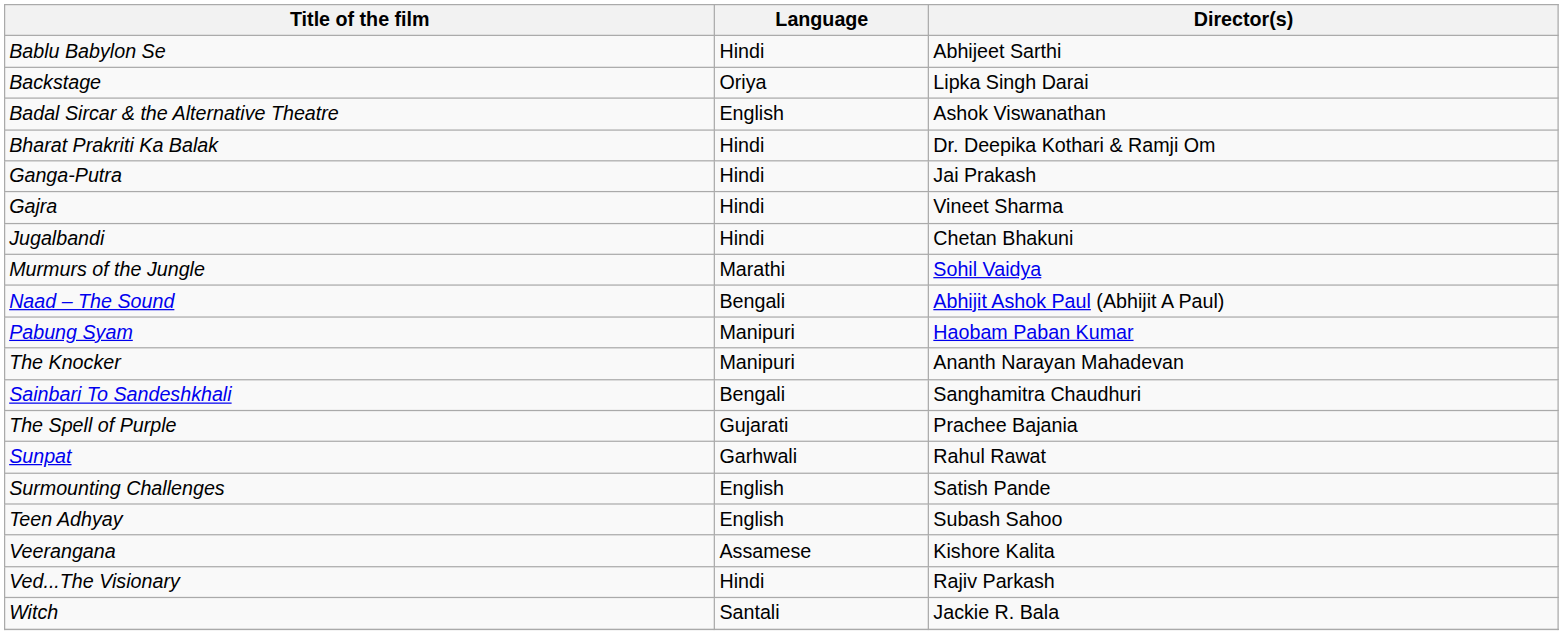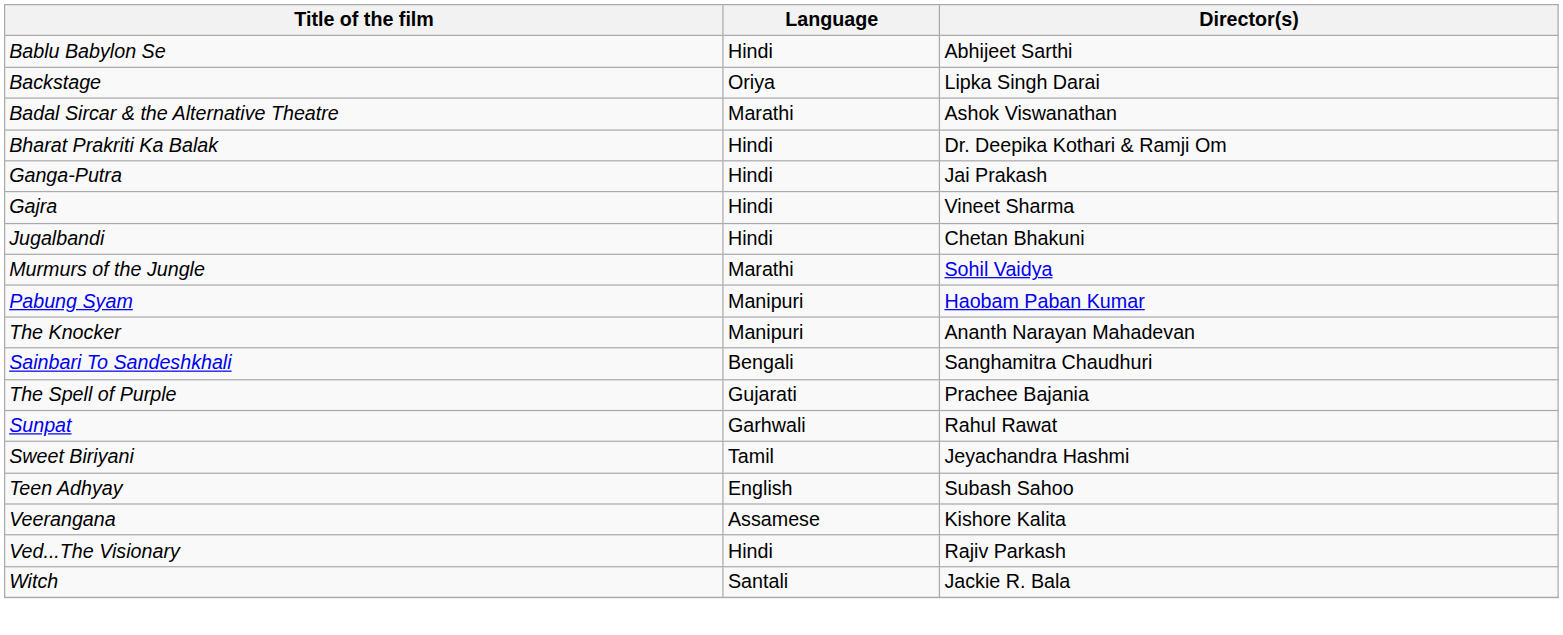 <table class="sortable wikitable" style="width:100%; margin-bottom:4px" cellpadding="5">
 <tr>
 <th scope="col">Title of the film</th>
 <th scope="col">Language</th>
 <th scope="col">Director(s)</th>
 </tr>
 <tr>
 <td><em>Bablu Babylon Se</em></td>
 <td>Hindi</td>
 <td>Abhijeet Sarthi</td>
 </tr>
 <tr>
 <td><em>Backstage</em></td>
 <td>Oriya</td>
 <td>Lipka Singh Darai</td>
 </tr>
 <tr>
 <td><em>Badal Sircar & the Alternative Theatre</em></td>
-<td>English</td>
+<td>Marathi</td>
 <td>Ashok Viswanathan</td>
 </tr>
 <tr>
 <td><em>Bharat Prakriti Ka Balak</em></td>
 <td>Hindi</td>
 <td>Dr. Deepika Kothari & Ramji Om</td>
 </tr>
 <tr>
 <td><em>Ganga-Putra</em></td>
 <td>Hindi</td>
 <td>Jai Prakash</td>
 </tr>
 <tr>
 <td><em>Gajra</em></td>
 <td>Hindi</td>
 <td>Vineet Sharma</td>
 </tr>
 <tr>
 <td><em>Jugalbandi</em></td>
 <td>Hindi</td>
 <td>Chetan Bhakuni</td>
 </tr>
 <tr>
 <td><em>Murmurs of the Jungle</em></td>
 <td>Marathi</td>
 <td><a href='#'>Sohil Vaidya</a></td>
 </tr>
 <tr>
-<td><em><a href='#'>Naad – The Sound</a></em></td>
-<td>Bengali</td>
-<td><a href='#'>Abhijit Ashok Paul</a> (Abhijit A Paul)</td>
-</tr>
-<tr>
 <td><em><a href='#'>Pabung Syam</a></em></td>
 <td>Manipuri</td>
 <td><a href='#'>Haobam Paban Kumar</a></td>
 </tr>
 <tr>
 <td><em>The Knocker</em></td>
 <td>Manipuri</td>
 <td>Ananth Narayan Mahadevan</td>
 </tr>
 <tr>
 <td><em><a href='#'>Sainbari To Sandeshkhali</a></em></td>
 <td>Bengali</td>
 <td>Sanghamitra Chaudhuri</td>
 </tr>
 <tr>
 <td><em>The Spell of Purple</em></td>
 <td>Gujarati</td>
 <td>Prachee Bajania</td>
 </tr>
 <tr>
 <td><em><a href='#'>Sunpat</a></em></td>
 <td>Garhwali</td>
 <td>Rahul Rawat</td>
 </tr>
 <tr>
-<td><em>Surmounting Challenges</em></td>
-<td>English</td>
-<td>Satish Pande</td>
+<td><em>Sweet Biriyani</em></td>
+<td>Tamil</td>
+<td>Jeyachandra Hashmi</td>
 </tr>
 <tr>
 <td><em>Teen Adhyay</em></td>
 <td>English</td>
 <td>Subash Sahoo</td>
 </tr>
 <tr>
 <td><em>Veerangana</em></td>
 <td>Assamese</td>
 <td>Kishore Kalita</td>
 </tr>
 <tr>
 <td><em>Ved...The Visionary</em></td>
 <td>Hindi</td>
 <td>Rajiv Parkash</td>
 </tr>
 <tr>
 <td><em>Witch</em></td>
 <td>Santali</td>
 <td>Jackie R. Bala</td>
 </tr>
 <tr>
 </tr>
 </table>
